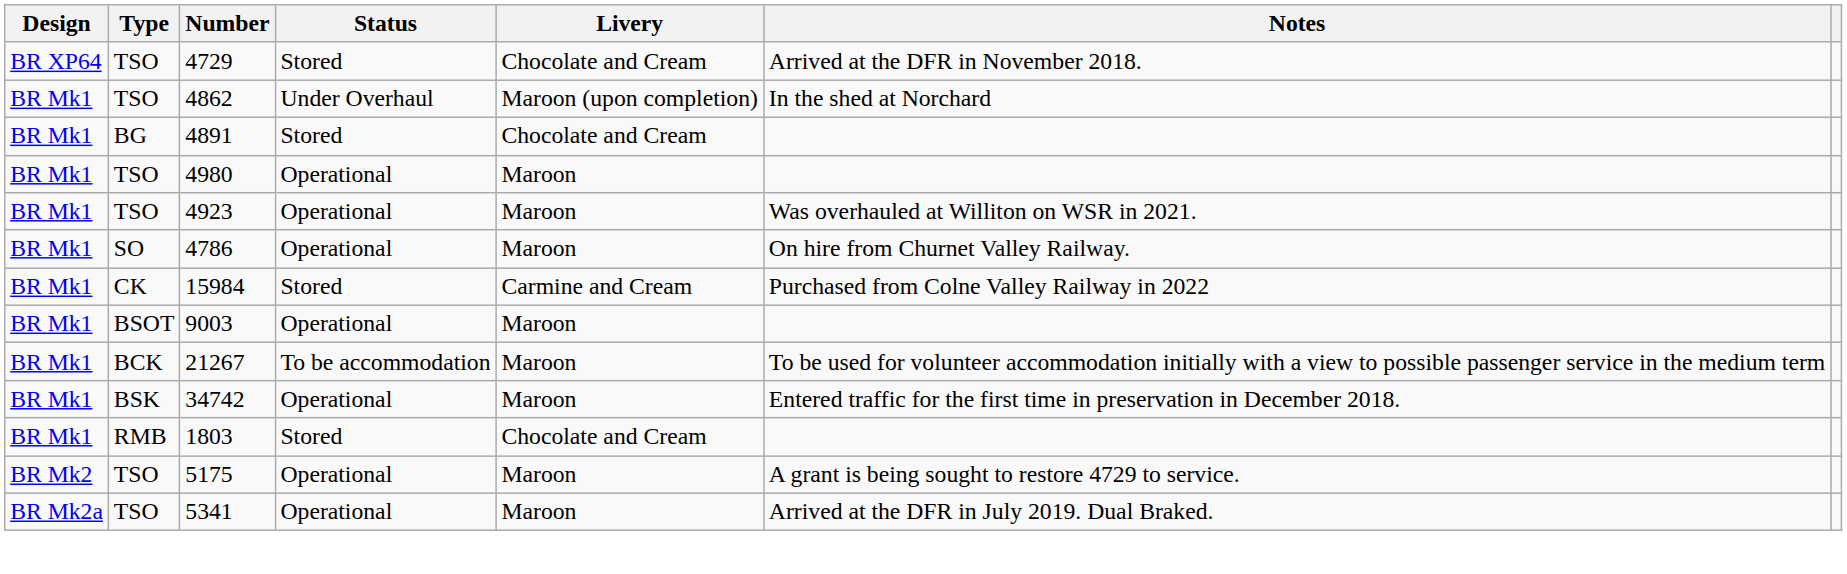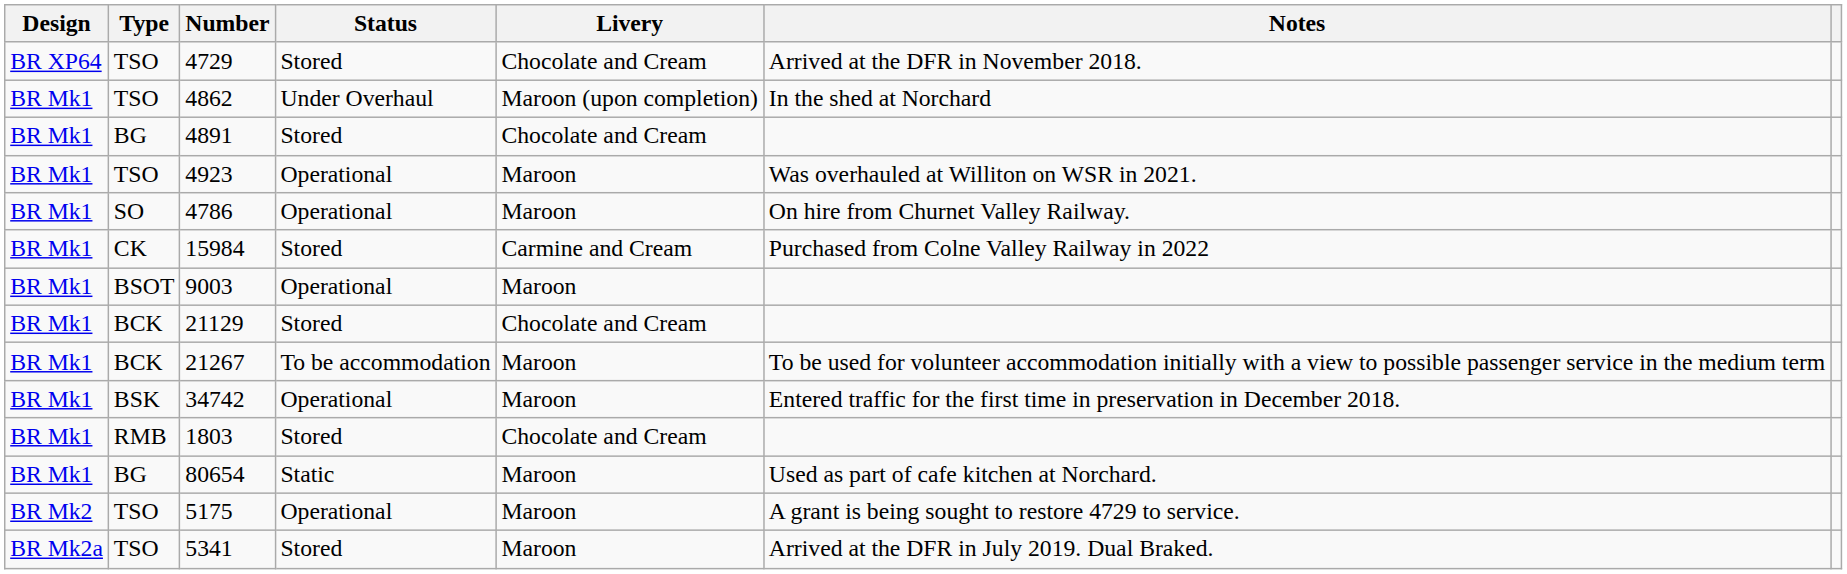 <table class="wikitable">
 <tr>
 <th>Design</th>
 <th>Type</th>
 <th>Number</th>
 <th>Status</th>
 <th>Livery</th>
 <th>Notes</th>
 <th></th>
 </tr>
 <tr>
 <td><a href='#'>BR XP64</a></td>
 <td>TSO</td>
 <td>4729</td>
 <td>Stored</td>
 <td>Chocolate and Cream</td>
 <td>Arrived at the DFR in November 2018.</td>
 <td></td>
 </tr>
 <tr>
 <td><a href='#'>BR Mk1</a></td>
 <td>TSO</td>
 <td>4862</td>
 <td>Under Overhaul</td>
 <td>Maroon (upon completion)</td>
 <td>In the shed at Norchard</td>
 <td></td>
 </tr>
 <tr>
 <td><a href='#'>BR Mk1</a></td>
 <td>BG</td>
 <td>4891</td>
 <td>Stored</td>
 <td>Chocolate and Cream</td>
-<td></td>
-<td></td>
-</tr>
-<tr>
-<td><a href='#'>BR Mk1</a></td>
-<td>TSO</td>
-<td>4980</td>
-<td>Operational</td>
-<td>Maroon</td>
 <td></td>
 <td></td>
 </tr>
 <tr>
 <td><a href='#'>BR Mk1</a></td>
 <td>TSO</td>
 <td>4923</td>
 <td>Operational</td>
 <td>Maroon</td>
 <td>Was overhauled at Williton on WSR in 2021.</td>
 <td></td>
 </tr>
 <tr>
 <td><a href='#'>BR Mk1</a></td>
 <td>SO</td>
 <td>4786</td>
 <td>Operational</td>
 <td>Maroon</td>
 <td>On hire from Churnet Valley Railway.</td>
 <td></td>
 </tr>
 <tr>
 <td><a href='#'>BR Mk1</a></td>
 <td>CK</td>
 <td>15984</td>
 <td>Stored</td>
 <td>Carmine and Cream</td>
 <td>Purchased from Colne Valley Railway in 2022</td>
 <td></td>
 </tr>
 <tr>
 <td><a href='#'>BR Mk1</a></td>
 <td>BSOT</td>
 <td>9003</td>
 <td>Operational</td>
 <td>Maroon</td>
 <td></td>
 <td></td>
 </tr>
 <tr>
 <td><a href='#'>BR Mk1</a></td>
 <td>BCK</td>
+<td>21129</td>
+<td>Stored</td>
+<td>Chocolate and Cream</td>
+<td></td>
+<td></td>
+</tr>
+<tr>
+<td><a href='#'>BR Mk1</a></td>
+<td>BCK</td>
 <td>21267</td>
 <td>To be accommodation</td>
 <td>Maroon</td>
 <td>To be used for volunteer accommodation initially with a view to possible passenger service in the medium term</td>
 <td></td>
 </tr>
 <tr>
 <td><a href='#'>BR Mk1</a></td>
 <td>BSK</td>
 <td>34742</td>
 <td>Operational</td>
 <td>Maroon</td>
 <td>Entered traffic for the first time in preservation in December 2018.</td>
 <td></td>
 </tr>
 <tr>
 <td><a href='#'>BR Mk1</a></td>
 <td>RMB</td>
 <td>1803</td>
 <td>Stored</td>
 <td>Chocolate and Cream</td>
 <td></td>
 <td></td>
 </tr>
 <tr>
+<td><a href='#'>BR Mk1</a></td>
+<td>BG</td>
+<td>80654</td>
+<td>Static</td>
+<td>Maroon</td>
+<td>Used as part of cafe kitchen at Norchard.</td>
+<td></td>
+</tr>
+<tr>
 <td><a href='#'>BR Mk2</a></td>
 <td>TSO</td>
 <td>5175</td>
 <td>Operational</td>
 <td>Maroon</td>
 <td>A grant is being sought to restore 4729 to service.</td>
 <td></td>
 </tr>
 <tr>
 <td><a href='#'>BR Mk2a</a></td>
 <td>TSO</td>
 <td>5341</td>
-<td>Operational</td>
+<td>Stored</td>
 <td>Maroon</td>
 <td>Arrived at the DFR in July 2019. Dual Braked.</td>
 <td></td>
 </tr>
 </table>
